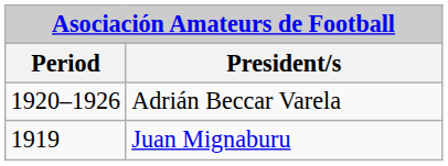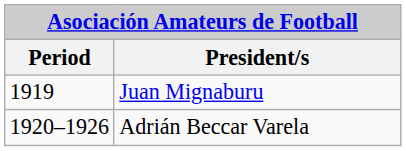 <table class="wikitable">
 <tr>
 <td colspan=2 style="background:#cccccc; text-align:center;"><strong><a href='#'>Asociación Amateurs de Football</a></strong></td>
 </tr>
 <tr>
 <th width= px>Period</th>
 <th width=200px>President/s</th>
 </tr>
 <tr>
+<td>1919</td>
+<td><a href='#'>Juan Mignaburu</a></td>
+</tr>
+<tr>
 <td>1920–1926</td>
 <td>Adrián Beccar Varela</td>
 </tr>
-<tr>
-<td>1919</td>
-<td><a href='#'>Juan Mignaburu</a></td>
-</tr>
 </table>
